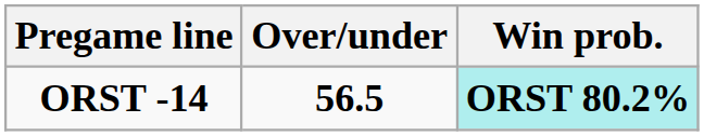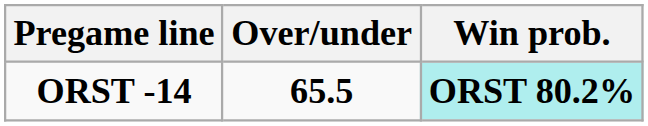 <table class="wikitable">
 <tr align="center">
 <th style=>Pregame line</th>
 <th style=>Over/under</th>
 <th style=>Win prob.</th>
 </tr>
 <tr align="center">
 <td><strong>ORST -14</strong></td>
-<td><strong>56.5</strong></td>
+<td><strong>65.5</strong></td>
 <td style="background: paleturquoise;"><strong>ORST 80.2%</strong></td>
 </tr>
 </table>
